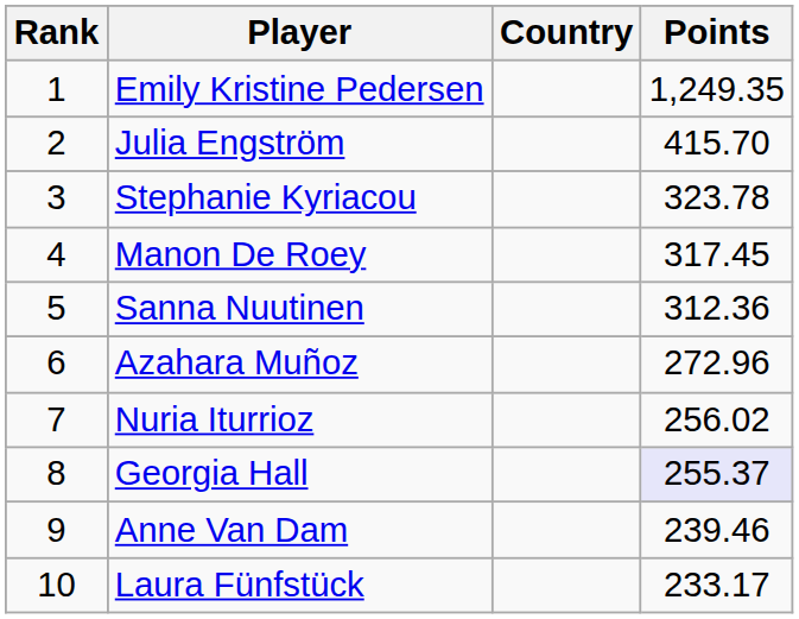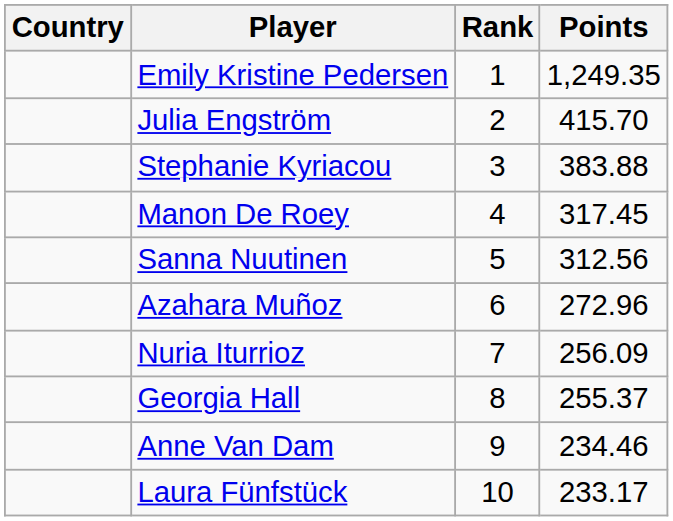 <table class="wikitable">
 <tr>
+<th>Country</th>
+<th>Player</th>
 <th>Rank</th>
-<th>Player</th>
-<th>Country</th>
 <th>Points</th>
 </tr>
 <tr>
+<td></td>
+<td><a href='#'>Emily Kristine Pedersen</a></td>
 <td align=center>1</td>
-<td><a href='#'>Emily Kristine Pedersen</a></td>
-<td></td>
 <td align=center>1,249.35</td>
 </tr>
 <tr>
+<td></td>
+<td><a href='#'>Julia Engström</a></td>
 <td align=center>2</td>
-<td><a href='#'>Julia Engström</a></td>
-<td></td>
 <td align=center>415.70</td>
 </tr>
 <tr>
+<td></td>
+<td><a href='#'>Stephanie Kyriacou</a></td>
 <td align=center>3</td>
-<td><a href='#'>Stephanie Kyriacou</a></td>
-<td></td>
-<td align=center>323.78</td>
+<td align=center>383.88</td>
 </tr>
 <tr>
+<td></td>
+<td><a href='#'>Manon De Roey</a></td>
 <td align=center>4</td>
-<td><a href='#'>Manon De Roey</a></td>
-<td></td>
 <td align=center>317.45</td>
 </tr>
 <tr>
+<td></td>
+<td><a href='#'>Sanna Nuutinen</a></td>
 <td align=center>5</td>
-<td><a href='#'>Sanna Nuutinen</a></td>
-<td></td>
-<td align=center>312.36</td>
+<td align=center>312.56</td>
 </tr>
 <tr>
+<td></td>
+<td><a href='#'>Azahara Muñoz</a></td>
 <td align=center>6</td>
-<td><a href='#'>Azahara Muñoz</a></td>
-<td></td>
 <td align=center>272.96</td>
 </tr>
 <tr>
+<td></td>
+<td><a href='#'>Nuria Iturrioz</a></td>
 <td align=center>7</td>
-<td><a href='#'>Nuria Iturrioz</a></td>
-<td></td>
-<td align=center>256.02</td>
+<td align=center>256.09</td>
 </tr>
 <tr>
+<td></td>
+<td><a href='#'>Georgia Hall</a></td>
 <td align=center>8</td>
-<td><a href='#'>Georgia Hall</a></td>
-<td></td>
-<td align=center style="background: lavender;">255.37</td>
+<td align=center>255.37</td>
 </tr>
 <tr>
+<td></td>
+<td><a href='#'>Anne Van Dam</a></td>
 <td align=center>9</td>
-<td><a href='#'>Anne Van Dam</a></td>
-<td></td>
-<td align=center>239.46</td>
+<td align=center>234.46</td>
 </tr>
 <tr>
+<td></td>
+<td><a href='#'>Laura Fünfstück</a></td>
 <td align=center>10</td>
-<td><a href='#'>Laura Fünfstück</a></td>
-<td></td>
 <td align=center>233.17</td>
 </tr>
 </table>
